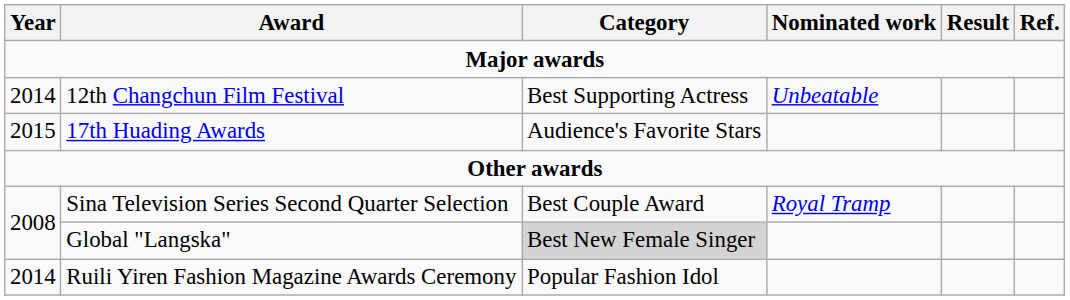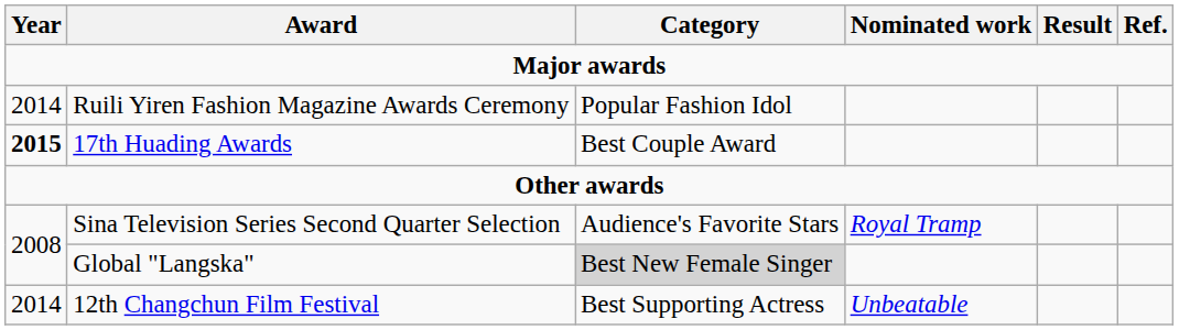 <table class="wikitable">
 <tr>
 <th>Year</th>
 <th>Award</th>
 <th>Category</th>
 <th>Nominated work</th>
 <th>Result</th>
 <th>Ref.</th>
 </tr>
 <tr>
 <td colspan="6" style="text-align:center;"><strong>Major awards</strong></td>
 </tr>
 <tr>
 <td>2014</td>
-<td>12th <a href='#'>Changchun Film Festival</a></td>
-<td>Best Supporting Actress</td>
-<td><em><a href='#'>Unbeatable</a></em></td>
+<td>Ruili Yiren Fashion Magazine Awards Ceremony</td>
+<td>Popular Fashion Idol</td>
+<td></td>
 <td></td>
 <td></td>
 </tr>
 <tr>
-<td>2015</td>
+<td><strong>2015</strong></td>
 <td><a href='#'>17th Huading Awards</a></td>
-<td>Audience's Favorite Stars</td>
+<td>Best Couple Award</td>
 <td></td>
 <td></td>
 <td></td>
 </tr>
 <tr>
 <td colspan="6" style="text-align:center;"><strong>Other awards</strong></td>
 </tr>
 <tr>
 <td rowspan="2">2008</td>
 <td>Sina Television Series Second Quarter Selection</td>
-<td>Best Couple Award</td>
+<td>Audience's Favorite Stars</td>
 <td><em><a href='#'>Royal Tramp</a></em></td>
 <td></td>
 <td></td>
 </tr>
 <tr>
 <td>Global "Langska"</td>
 <td style="background: lightgrey;">Best New Female Singer</td>
 <td></td>
 <td></td>
 <td></td>
 </tr>
 <tr>
 <td>2014</td>
-<td>Ruili Yiren Fashion Magazine Awards Ceremony</td>
-<td>Popular Fashion Idol</td>
-<td></td>
+<td>12th <a href='#'>Changchun Film Festival</a></td>
+<td>Best Supporting Actress</td>
+<td><em><a href='#'>Unbeatable</a></em></td>
 <td></td>
 <td></td>
 </tr>
 </table>
